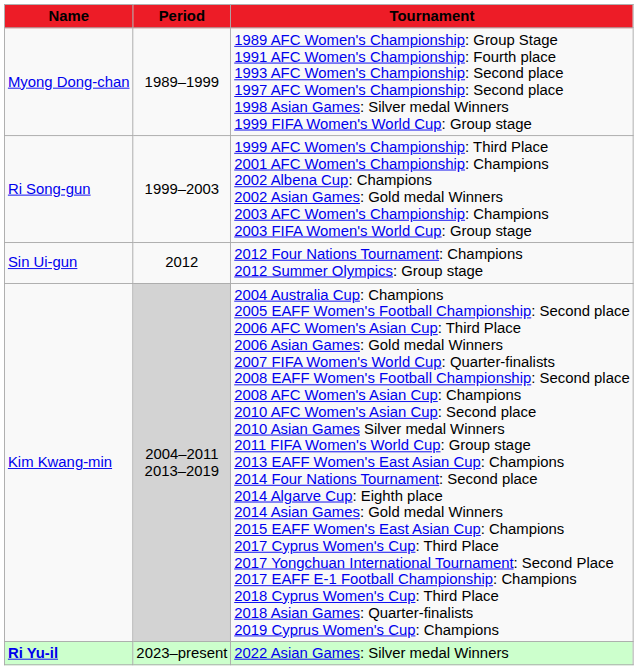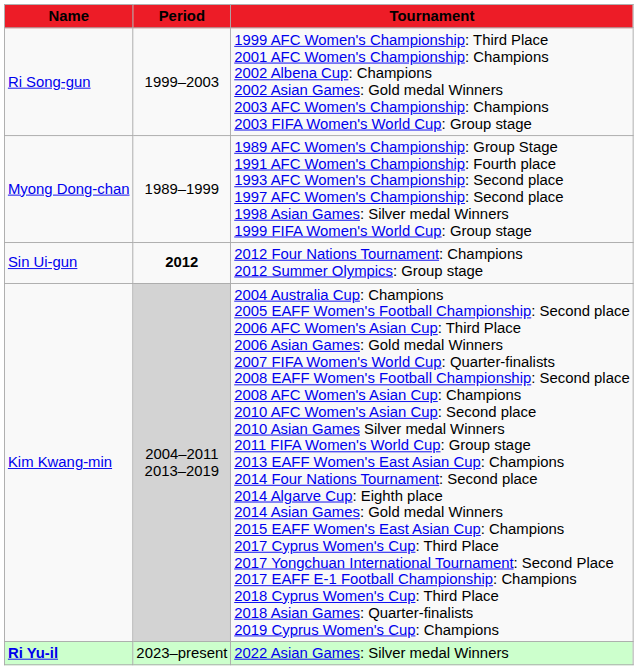 <table class="wikitable">
 <tr>
 <th style="background-color:#ED1C27;"><span>Name</span></th>
 <th style="background-color:#ED1C27;"><span>Period</span></th>
 <th style="background-color:#ED1C27;"><span>Tournament</span></th>
 </tr>
 <tr>
+<td> <a href='#'>Ri Song-gun</a></td>
+<td align="center">1999–2003</td>
+<td><a href='#'>1999 AFC Women's Championship</a>:  Third Place<br><a href='#'>2001 AFC Women's Championship</a>:  Champions<br><a href='#'>2002 Albena Cup</a>:  Champions<br><a href='#'>2002 Asian Games</a>:  Gold medal Winners<br><a href='#'>2003 AFC Women's Championship</a>:  Champions<br><a href='#'>2003 FIFA Women's World Cup</a>: Group stage<br></td>
+</tr>
+<tr>
 <td> <a href='#'>Myong Dong-chan</a></td>
 <td align="center">1989–1999</td>
 <td><a href='#'>1989 AFC Women's Championship</a>: Group Stage <br><a href='#'>1991 AFC Women's Championship</a>: Fourth place<br><a href='#'>1993 AFC Women's Championship</a>:  Second place<br><a href='#'>1997 AFC Women's Championship</a>:  Second place<br><a href='#'>1998 Asian Games</a>:  Silver medal Winners<br><a href='#'>1999 FIFA Women's World Cup</a>: Group stage</td>
 </tr>
 <tr>
-<td> <a href='#'>Ri Song-gun</a></td>
-<td align="center">1999–2003</td>
-<td><a href='#'>1999 AFC Women's Championship</a>:  Third Place<br><a href='#'>2001 AFC Women's Championship</a>:  Champions<br><a href='#'>2002 Albena Cup</a>:  Champions<br><a href='#'>2002 Asian Games</a>:  Gold medal Winners<br><a href='#'>2003 AFC Women's Championship</a>:  Champions<br><a href='#'>2003 FIFA Women's World Cup</a>: Group stage<br></td>
-</tr>
-<tr>
 <td> <a href='#'>Sin Ui-gun</a></td>
-<td align="center">2012</td>
+<td align="center"><strong>2012</strong></td>
 <td><a href='#'>2012 Four Nations Tournament</a>:  Champions<br><a href='#'>2012 Summer Olympics</a>: Group stage<br></td>
 </tr>
 <tr>
 <td> <a href='#'>Kim Kwang-min</a></td>
 <td align="center" style="background: lightgrey;">2004–2011<br>2013–2019</td>
 <td><a href='#'>2004 Australia Cup</a>:  Champions<br><a href='#'>2005 EAFF Women's Football Championship</a>:  Second place<br><a href='#'>2006 AFC Women's Asian Cup</a>:  Third Place<br><a href='#'>2006 Asian Games</a>:  Gold medal Winners<br><a href='#'>2007 FIFA Women's World Cup</a>: Quarter-finalists<br><a href='#'>2008 EAFF Women's Football Championship</a>:  Second place<br><a href='#'>2008 AFC Women's Asian Cup</a>:  Champions<br><a href='#'>2010 AFC Women's Asian Cup</a>:  Second place<br><a href='#'>2010 Asian Games</a>  Silver medal Winners<br><a href='#'>2011 FIFA Women's World Cup</a>: Group stage<br><a href='#'>2013 EAFF Women's East Asian Cup</a>:  Champions<br><a href='#'>2014 Four Nations Tournament</a>:  Second place<br><a href='#'>2014 Algarve Cup</a>: Eighth place <br><a href='#'>2014 Asian Games</a>:  Gold medal Winners<br><a href='#'>2015 EAFF Women's East Asian Cup</a>:  Champions <br><a href='#'>2017 Cyprus Women's Cup</a>:  Third Place<br><a href='#'>2017 Yongchuan International Tournament</a>:  Second Place<br><a href='#'>2017 EAFF E-1 Football Championship</a>:  Champions <br><a href='#'>2018 Cyprus Women's Cup</a>:  Third Place<br><a href='#'>2018 Asian Games</a>: Quarter-finalists<br><a href='#'>2019 Cyprus Women's Cup</a>:  Champions<br></td>
 </tr>
 <tr style="background-color:#CCFFCC;">
 <td> <strong><a href='#'>Ri Yu-il</a></strong></td>
 <td align="center">2023–present</td>
 <td><a href='#'>2022 Asian Games</a>:  Silver medal Winners</td>
 </tr>
 </table>
